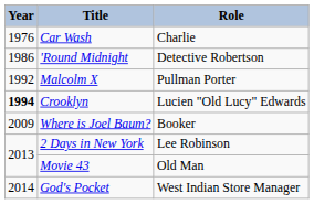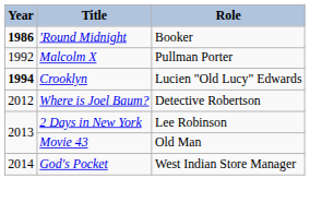 <table class="wikitable" style="font-size:90%;">
 <tr>
 <th style="background:#B0C4DE;">Year</th>
 <th style="background:#B0C4DE;">Title</th>
 <th style="background:#B0C4DE;">Role</th>
 </tr>
 <tr>
-<td>1976</td>
-<td><em><a href='#'>Car Wash</a></em></td>
-<td>Charlie</td>
-</tr>
-<tr>
-<td>1986</td>
+<td><strong>1986</strong></td>
 <td><em><a href='#'>'Round Midnight</a></em></td>
-<td>Detective Robertson</td>
+<td>Booker</td>
 </tr>
 <tr>
 <td>1992</td>
 <td><em><a href='#'>Malcolm X</a></em></td>
 <td>Pullman Porter</td>
 </tr>
 <tr>
 <td><strong>1994</strong></td>
 <td><em><a href='#'>Crooklyn</a></em></td>
 <td>Lucien "Old Lucy" Edwards</td>
 </tr>
 <tr>
-<td>2009</td>
+<td>2012</td>
 <td><em><a href='#'>Where is Joel Baum?</a></em></td>
-<td>Booker</td>
+<td>Detective Robertson</td>
 </tr>
 <tr>
 <td rowspan=2>2013</td>
 <td><em><a href='#'>2 Days in New York</a></em></td>
 <td>Lee Robinson</td>
 </tr>
 <tr>
 <td><em><a href='#'>Movie 43</a></em></td>
 <td>Old Man</td>
 </tr>
 <tr>
 <td>2014</td>
 <td><em><a href='#'>God's Pocket</a></em></td>
 <td>West Indian Store Manager</td>
 </tr>
 </table>
